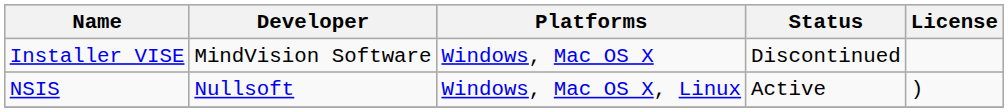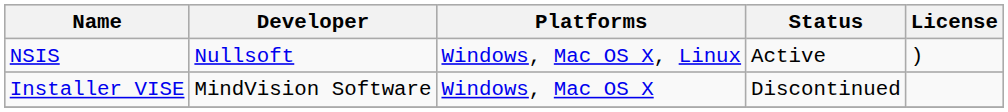 <table class="wikitable sortable">
 <tr>
 <th>Name</th>
 <th>Developer</th>
 <th>Platforms</th>
 <th>Status</th>
 <th>License</th>
 </tr>
 <tr>
+<td><a href='#'>NSIS</a></td>
+<td><a href='#'>Nullsoft</a></td>
+<td><a href='#'>Windows</a>, <a href='#'>Mac OS X</a>, <a href='#'>Linux</a></td>
+<td>Active</td>
+<td>)</td>
+</tr>
+<tr>
 <td><a href='#'>Installer VISE</a></td>
 <td>MindVision Software</td>
 <td><a href='#'>Windows</a>, <a href='#'>Mac OS X</a></td>
 <td>Discontinued</td>
 <td></td>
 </tr>
 <tr>
-<td><a href='#'>NSIS</a></td>
-<td><a href='#'>Nullsoft</a></td>
-<td><a href='#'>Windows</a>, <a href='#'>Mac OS X</a>, <a href='#'>Linux</a></td>
-<td>Active</td>
-<td>)</td>
-</tr>
-<tr>
 </tr>
 </table>
